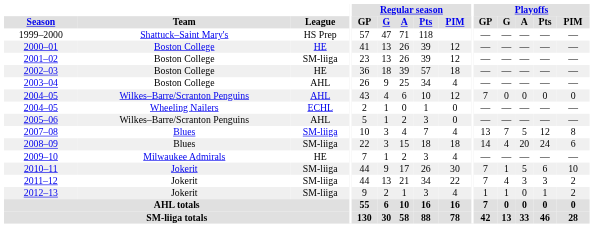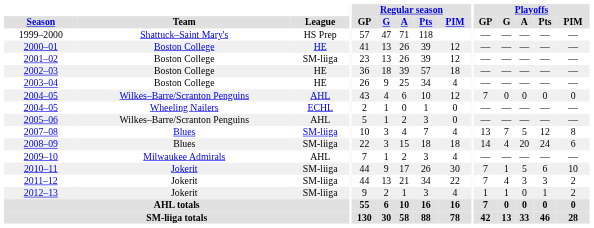 <table border="0" cellpadding="1" cellspacing="0" style="text-align:center; width:60em">
 <tr bgcolor="#e0e0e0">
 <th colspan="3" bgcolor="#ffffff"></th>
 <th rowspan="99" bgcolor="#ffffff"></th>
 <th colspan="5"><a href='#'>Regular season</a></th>
 <th rowspan="99" bgcolor="#ffffff"></th>
 <th colspan="5"><a href='#'>Playoffs</a></th>
 </tr>
 <tr bgcolor="#e0e0e0">
 <th><a href='#'>Season</a></th>
 <th>Team</th>
 <th>League</th>
 <th>GP</th>
 <th><a href='#'>G</a></th>
 <th><a href='#'>A</a></th>
 <th><a href='#'>Pts</a></th>
 <th><a href='#'>PIM</a></th>
 <th>GP</th>
 <th>G</th>
 <th>A</th>
 <th>Pts</th>
 <th>PIM</th>
 </tr>
 <tr>
 <td>1999–2000</td>
 <td><a href='#'>Shattuck–Saint Mary's</a></td>
 <td>HS Prep</td>
 <td>57</td>
 <td>47</td>
 <td>71</td>
 <td>118</td>
 <td></td>
 <td>—</td>
 <td>—</td>
 <td>—</td>
 <td>—</td>
 <td>—</td>
 </tr>
 <tr bgcolor="#f0f0f0">
 <td><a href='#'>2000–01</a></td>
 <td><a href='#'>Boston College</a></td>
 <td><a href='#'>HE</a></td>
 <td>41</td>
 <td>13</td>
 <td>26</td>
 <td>39</td>
 <td>12</td>
 <td>—</td>
 <td>—</td>
 <td>—</td>
 <td>—</td>
 <td>—</td>
 </tr>
 <tr>
 <td><a href='#'>2001–02</a></td>
 <td>Boston College</td>
 <td>SM-liiga</td>
 <td>23</td>
 <td>13</td>
 <td>26</td>
 <td>39</td>
 <td>12</td>
 <td>—</td>
 <td>—</td>
 <td>—</td>
 <td>—</td>
 <td>—</td>
 </tr>
 <tr bgcolor="#f0f0f0">
 <td><a href='#'>2002–03</a></td>
 <td>Boston College</td>
 <td>HE</td>
 <td>36</td>
 <td>18</td>
 <td>39</td>
 <td>57</td>
 <td>18</td>
 <td>—</td>
 <td>—</td>
 <td>—</td>
 <td>—</td>
 <td>—</td>
 </tr>
 <tr>
 <td><a href='#'>2003–04</a></td>
 <td>Boston College</td>
-<td>AHL</td>
+<td>HE</td>
 <td>26</td>
 <td>9</td>
 <td>25</td>
 <td>34</td>
 <td>4</td>
 <td>—</td>
 <td>—</td>
 <td>—</td>
 <td>—</td>
 <td>—</td>
 </tr>
 <tr bgcolor="#f0f0f0">
 <td><a href='#'>2004–05</a></td>
 <td><a href='#'>Wilkes–Barre/Scranton Penguins</a></td>
 <td><a href='#'>AHL</a></td>
 <td>43</td>
 <td>4</td>
 <td>6</td>
 <td>10</td>
 <td>12</td>
 <td>7</td>
 <td>0</td>
 <td>0</td>
 <td>0</td>
 <td>0</td>
 </tr>
 <tr>
 <td><a href='#'>2004–05</a></td>
 <td><a href='#'>Wheeling Nailers</a></td>
 <td><a href='#'>ECHL</a></td>
 <td>2</td>
 <td>1</td>
 <td>0</td>
 <td>1</td>
 <td>0</td>
 <td>—</td>
 <td>—</td>
 <td>—</td>
 <td>—</td>
 <td>—</td>
 </tr>
 <tr bgcolor="#f0f0f0">
 <td><a href='#'>2005–06</a></td>
 <td>Wilkes–Barre/Scranton Penguins</td>
 <td>AHL</td>
 <td>5</td>
 <td>1</td>
 <td>2</td>
 <td>3</td>
 <td>0</td>
 <td>—</td>
 <td>—</td>
 <td>—</td>
 <td>—</td>
 <td>—</td>
 </tr>
 <tr>
 <td><a href='#'>2007–08</a></td>
 <td><a href='#'>Blues</a></td>
 <td><a href='#'>SM-liiga</a></td>
 <td>10</td>
 <td>3</td>
 <td>4</td>
 <td>7</td>
 <td>4</td>
 <td>13</td>
 <td>7</td>
 <td>5</td>
 <td>12</td>
 <td>8</td>
 </tr>
 <tr bgcolor="#f0f0f0">
 <td><a href='#'>2008–09</a></td>
 <td>Blues</td>
 <td>SM-liiga</td>
 <td>22</td>
 <td>3</td>
 <td>15</td>
 <td>18</td>
 <td>18</td>
 <td>14</td>
 <td>4</td>
 <td>20</td>
 <td>24</td>
 <td>6</td>
 </tr>
 <tr>
 <td><a href='#'>2009–10</a></td>
 <td><a href='#'>Milwaukee Admirals</a></td>
-<td>HE</td>
+<td>AHL</td>
 <td>7</td>
 <td>1</td>
 <td>2</td>
 <td>3</td>
 <td>4</td>
 <td>—</td>
 <td>—</td>
 <td>—</td>
 <td>—</td>
 <td>—</td>
 </tr>
 <tr bgcolor="#f0f0f0">
 <td><a href='#'>2010–11</a></td>
 <td><a href='#'>Jokerit</a></td>
 <td>SM-liiga</td>
 <td>44</td>
 <td>9</td>
 <td>17</td>
 <td>26</td>
 <td>30</td>
 <td>7</td>
 <td>1</td>
 <td>5</td>
 <td>6</td>
 <td>10</td>
 </tr>
 <tr>
 <td><a href='#'>2011–12</a></td>
 <td>Jokerit</td>
 <td>SM-liiga</td>
 <td>44</td>
 <td>13</td>
 <td>21</td>
 <td>34</td>
 <td>22</td>
 <td>7</td>
 <td>4</td>
 <td>3</td>
 <td>3</td>
 <td>2</td>
 </tr>
 <tr bgcolor="#f0f0f0">
 <td><a href='#'>2012–13</a></td>
 <td>Jokerit</td>
 <td>SM-liiga</td>
 <td>9</td>
 <td>2</td>
 <td>1</td>
 <td>3</td>
 <td>4</td>
 <td>1</td>
 <td>1</td>
 <td>0</td>
 <td>1</td>
 <td>2</td>
 </tr>
 <tr bgcolor="#e0e0e0">
 <th colspan="3">AHL totals</th>
 <th>55</th>
 <th>6</th>
 <th>10</th>
 <th>16</th>
 <th>16</th>
 <th>7</th>
 <th>0</th>
 <th>0</th>
 <th>0</th>
 <th>0</th>
 </tr>
 <tr bgcolor="#e0e0e0">
 <th colspan="3">SM-liiga totals</th>
 <th>130</th>
 <th>30</th>
 <th>58</th>
 <th>88</th>
 <th>78</th>
 <th>42</th>
 <th>13</th>
 <th>33</th>
 <th>46</th>
 <th>28</th>
 </tr>
 </table>
